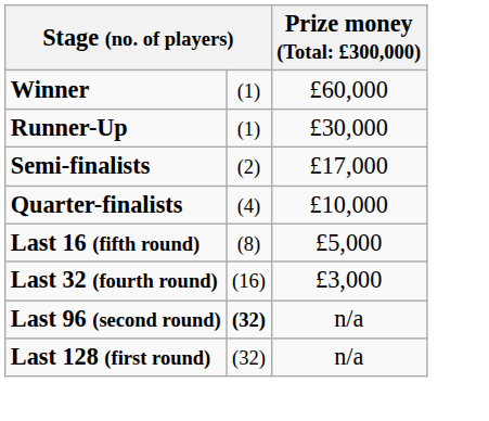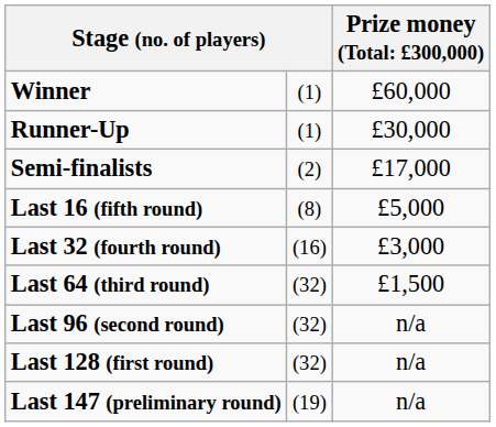 <table class="wikitable">
 <tr>
 <th colspan=2>Stage <small>(no. of players)</small></th>
 <th>Prize money<br><small>(Total: £300,000)</small></th>
 </tr>
 <tr>
 <td><strong>Winner</strong></td>
 <td align=center><small>(1)</small></td>
 <td align=center>£60,000</td>
 </tr>
 <tr>
 <td><strong>Runner-Up</strong></td>
 <td align=center><small>(1)</small></td>
 <td align=center>£30,000</td>
 </tr>
 <tr>
 <td><strong>Semi-finalists</strong></td>
 <td align=center><small>(2)</small></td>
 <td align=center>£17,000</td>
 </tr>
 <tr>
-<td><strong>Quarter-finalists</strong></td>
-<td align=center><small>(4)</small></td>
-<td align=center>£10,000</td>
-</tr>
-<tr>
 <td><strong>Last 16 <small>(fifth round)</small></strong></td>
 <td align=center><small>(8)</small></td>
 <td align=center>£5,000</td>
 </tr>
 <tr>
 <td><strong>Last 32 <small>(fourth round)</small></strong></td>
 <td align=center><small>(16)</small></td>
 <td align=center>£3,000</td>
 </tr>
 <tr>
+<td><strong>Last 64 <small>(third round)</small></strong></td>
+<td align=center><small>(32)</small></td>
+<td align=center>£1,500</td>
+</tr>
+<tr>
 <td><strong>Last 96 <small>(second round)</small></strong></td>
-<td align=center><strong><small>(32)</small></strong></td>
+<td align=center><small>(32)</small></td>
 <td align=center>n/a</td>
 </tr>
 <tr>
 <td><strong>Last 128 <small>(first round)</small></strong></td>
 <td align=center><small>(32)</small></td>
 <td align=center>n/a</td>
 </tr>
+<tr>
+<td><strong>Last 147 <small>(preliminary round)</small></strong></td>
+<td align=center><small>(19)</small></td>
+<td align=center>n/a</td>
+</tr>
 </table>
